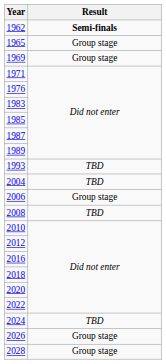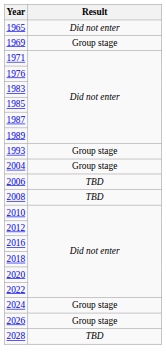 <table class="wikitable" style="text-align: center; font-size:90%">
 <tr>
 <th>Year</th>
 <th style="width:200px">Result</th>
 </tr>
 <tr>
-<td> <a href='#'>1962</a></td>
-<td> <strong>Semi-finals</strong></td>
-</tr>
-<tr>
 <td> <a href='#'>1965</a></td>
-<td>Group stage</td>
+<td><em>Did not enter</em></td>
 </tr>
 <tr>
 <td> <a href='#'>1969</a></td>
 <td>Group stage</td>
 </tr>
 <tr>
 <td> <a href='#'>1971</a></td>
 <td rowspan="6"><em>Did not enter</em></td>
 </tr>
 <tr>
 <td> <a href='#'>1976</a></td>
 </tr>
 <tr>
 <td> <a href='#'>1983</a></td>
 </tr>
 <tr>
 <td> <a href='#'>1985</a></td>
 </tr>
 <tr>
 <td> <a href='#'>1987</a></td>
 </tr>
 <tr>
 <td> <a href='#'>1989</a></td>
 </tr>
 <tr>
 <td> <a href='#'>1993</a></td>
-<td><em>TBD</em></td>
+<td>Group stage</td>
 </tr>
 <tr>
 <td> <a href='#'>2004</a></td>
-<td><em>TBD</em></td>
+<td>Group stage</td>
 </tr>
 <tr>
 <td> <a href='#'>2006</a></td>
-<td>Group stage</td>
+<td><em>TBD</em></td>
 </tr>
 <tr>
 <td> <a href='#'>2008</a></td>
 <td><em>TBD</em></td>
 </tr>
 <tr>
 <td> <a href='#'>2010</a></td>
 <td rowspan="6"><em>Did not enter</em></td>
 </tr>
 <tr>
 <td> <a href='#'>2012</a></td>
 </tr>
 <tr>
 <td> <a href='#'>2016</a></td>
 </tr>
 <tr>
 <td> <a href='#'>2018</a></td>
 </tr>
 <tr>
 <td> <a href='#'>2020</a></td>
 </tr>
 <tr>
 <td> <a href='#'>2022</a></td>
 </tr>
 <tr>
 <td> <a href='#'>2024</a></td>
-<td><em>TBD</em></td>
+<td>Group stage</td>
 </tr>
 <tr>
 <td> <a href='#'>2026</a></td>
 <td>Group stage</td>
 </tr>
 <tr>
 <td> <a href='#'>2028</a></td>
-<td>Group stage</td>
+<td><em>TBD</em></td>
 </tr>
 </table>
